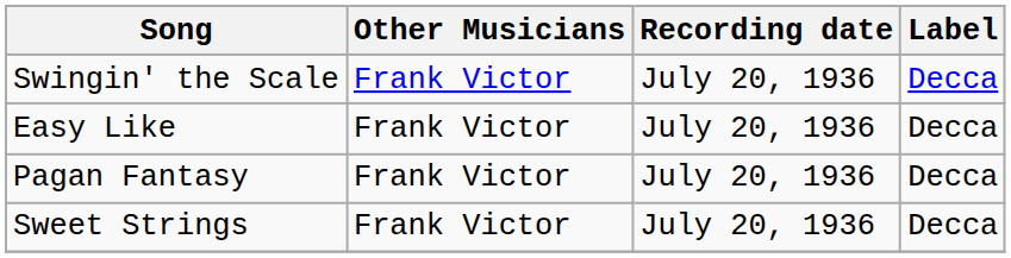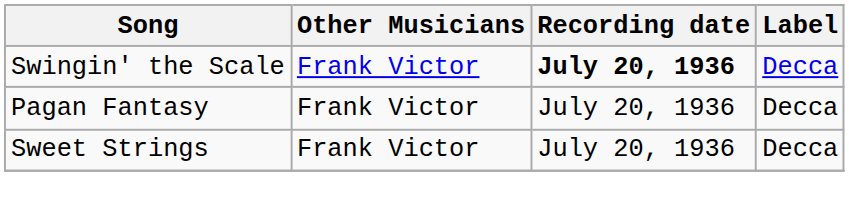 <table class="wikitable sortable">
 <tr>
 <th>Song</th>
 <th>Other Musicians</th>
 <th>Recording date</th>
 <th>Label</th>
 </tr>
 <tr>
 <td>Swingin' the Scale</td>
 <td><a href='#'>Frank Victor</a></td>
-<td>July 20, 1936</td>
+<td><strong>July 20, 1936</strong></td>
 <td><a href='#'>Decca</a></td>
-</tr>
-<tr>
-<td>Easy Like</td>
-<td>Frank Victor</td>
-<td>July 20, 1936</td>
-<td>Decca</td>
 </tr>
 <tr>
 <td>Pagan Fantasy</td>
 <td>Frank Victor</td>
 <td>July 20, 1936</td>
 <td>Decca</td>
 </tr>
 <tr>
 <td>Sweet Strings</td>
 <td>Frank Victor</td>
 <td>July 20, 1936</td>
 <td>Decca</td>
 </tr>
 <tr>
 </tr>
 </table>
